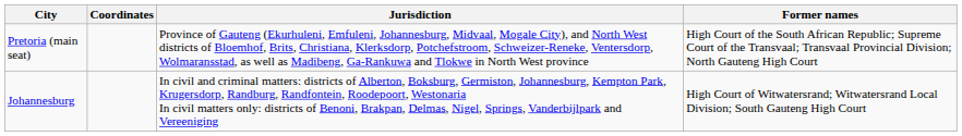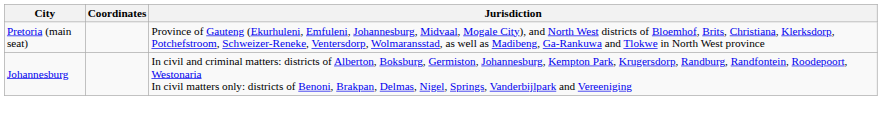 <table class=wikitable>
 <tr>
 <th>City</th>
 <th>Coordinates</th>
 <th>Jurisdiction</th>
-<th>Former names</th>
 </tr>
 <tr>
 <td><a href='#'>Pretoria</a> (main seat)</td>
 <td></td>
 <td>Province of <a href='#'>Gauteng</a> (<a href='#'>Ekurhuleni</a>, <a href='#'>Emfuleni</a>, <a href='#'>Johannesburg</a>, <a href='#'>Midvaal</a>, <a href='#'>Mogale City</a>), and <a href='#'>North West</a> districts of <a href='#'>Bloemhof</a>, <a href='#'>Brits</a>, <a href='#'>Christiana</a>, <a href='#'>Klerksdorp</a>, <a href='#'>Potchefstroom</a>, <a href='#'>Schweizer-Reneke</a>, <a href='#'>Ventersdorp</a>, <a href='#'>Wolmaransstad</a>,  as well as <a href='#'>Madibeng</a>, <a href='#'>Ga-Rankuwa</a> and <a href='#'>Tlokwe</a> in North West province</td>
-<td>High Court of the South African Republic; Supreme Court of the Transvaal; Transvaal Provincial Division; North Gauteng High Court</td>
 </tr>
 <tr>
 <td><a href='#'>Johannesburg</a></td>
 <td></td>
 <td>In civil and criminal matters: districts of <a href='#'>Alberton</a>, <a href='#'>Boksburg</a>, <a href='#'>Germiston</a>, <a href='#'>Johannesburg</a>, <a href='#'>Kempton Park</a>, <a href='#'>Krugersdorp</a>, <a href='#'>Randburg</a>, <a href='#'>Randfontein</a>, <a href='#'>Roodepoort</a>, <a href='#'>Westonaria</a><br>In civil matters only: districts of <a href='#'>Benoni</a>, <a href='#'>Brakpan</a>, <a href='#'>Delmas</a>, <a href='#'>Nigel</a>, <a href='#'>Springs</a>, <a href='#'>Vanderbijlpark</a> and <a href='#'>Vereeniging</a></td>
-<td>High Court of Witwatersrand; Witwatersrand Local Division; South Gauteng High Court</td>
 </tr>
 </table>
